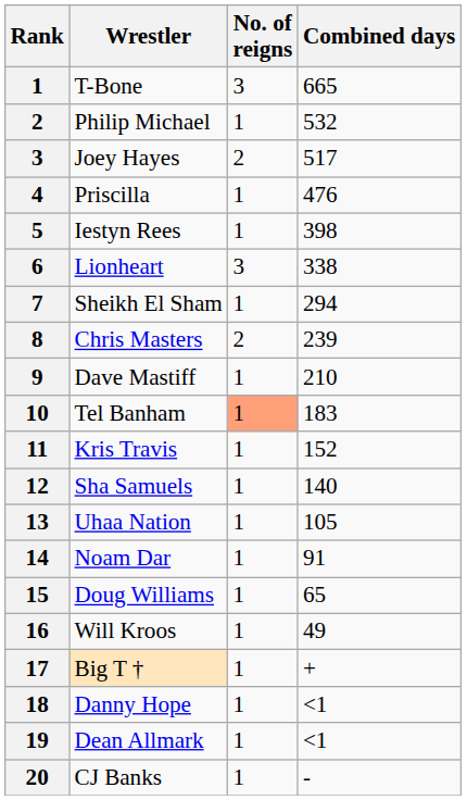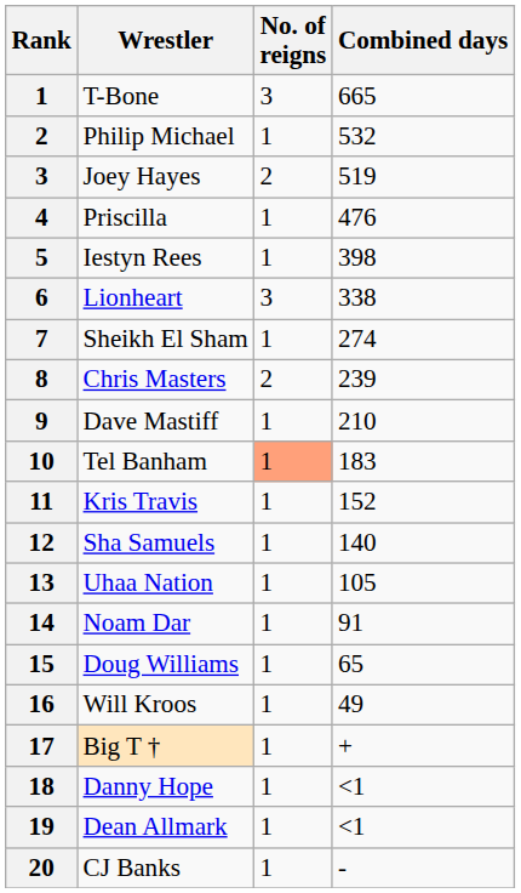 <table class="wikitable sortable">
 <tr>
 <th>Rank</th>
 <th>Wrestler</th>
 <th>No. of<br>reigns</th>
 <th>Combined days</th>
 </tr>
 <tr>
 <th>1</th>
 <td>T-Bone</td>
 <td>3</td>
 <td>665</td>
 </tr>
 <tr>
 <th>2</th>
 <td>Philip Michael</td>
 <td>1</td>
 <td>532</td>
 </tr>
 <tr>
 <th>3</th>
 <td>Joey Hayes</td>
 <td>2</td>
-<td>517</td>
+<td>519</td>
 </tr>
 <tr>
 <th>4</th>
 <td>Priscilla</td>
 <td>1</td>
 <td>476</td>
 </tr>
 <tr>
 <th>5</th>
 <td>Iestyn Rees</td>
 <td>1</td>
 <td>398</td>
 </tr>
 <tr>
 <th>6</th>
 <td><a href='#'>Lionheart</a></td>
 <td>3</td>
 <td>338</td>
 </tr>
 <tr>
 <th>7</th>
 <td>Sheikh El Sham</td>
 <td>1</td>
-<td>294</td>
+<td>274</td>
 </tr>
 <tr>
 <th>8</th>
 <td><a href='#'>Chris Masters</a></td>
 <td>2</td>
 <td>239</td>
 </tr>
 <tr>
 <th>9</th>
 <td>Dave Mastiff</td>
 <td>1</td>
 <td>210</td>
 </tr>
 <tr>
 <th>10</th>
 <td>Tel Banham</td>
 <td style="background: lightsalmon;">1</td>
 <td>183</td>
 </tr>
 <tr>
 <th>11</th>
 <td><a href='#'>Kris Travis</a></td>
 <td>1</td>
 <td>152</td>
 </tr>
 <tr>
 <th>12</th>
 <td><a href='#'>Sha Samuels</a></td>
 <td>1</td>
 <td>140</td>
 </tr>
 <tr>
 <th>13</th>
 <td><a href='#'>Uhaa Nation</a></td>
 <td>1</td>
 <td>105</td>
 </tr>
 <tr>
 <th>14</th>
 <td><a href='#'>Noam Dar</a></td>
 <td>1</td>
 <td>91</td>
 </tr>
 <tr>
 <th>15</th>
 <td><a href='#'>Doug Williams</a></td>
 <td>1</td>
 <td>65</td>
 </tr>
 <tr>
 <th>16</th>
 <td>Will Kroos</td>
 <td>1</td>
 <td>49</td>
 </tr>
 <tr>
 <th>17</th>
 <td style="background:#ffe6bd;">Big T †</td>
 <td>1</td>
 <td>+</td>
 </tr>
 <tr>
 <th>18</th>
 <td><a href='#'>Danny Hope</a></td>
 <td>1</td>
 <td><1</td>
 </tr>
 <tr>
 <th>19</th>
 <td><a href='#'>Dean Allmark</a></td>
 <td>1</td>
 <td><1</td>
 </tr>
 <tr>
 <th>20</th>
 <td>CJ Banks</td>
 <td>1</td>
 <td>-</td>
 </tr>
 </table>
